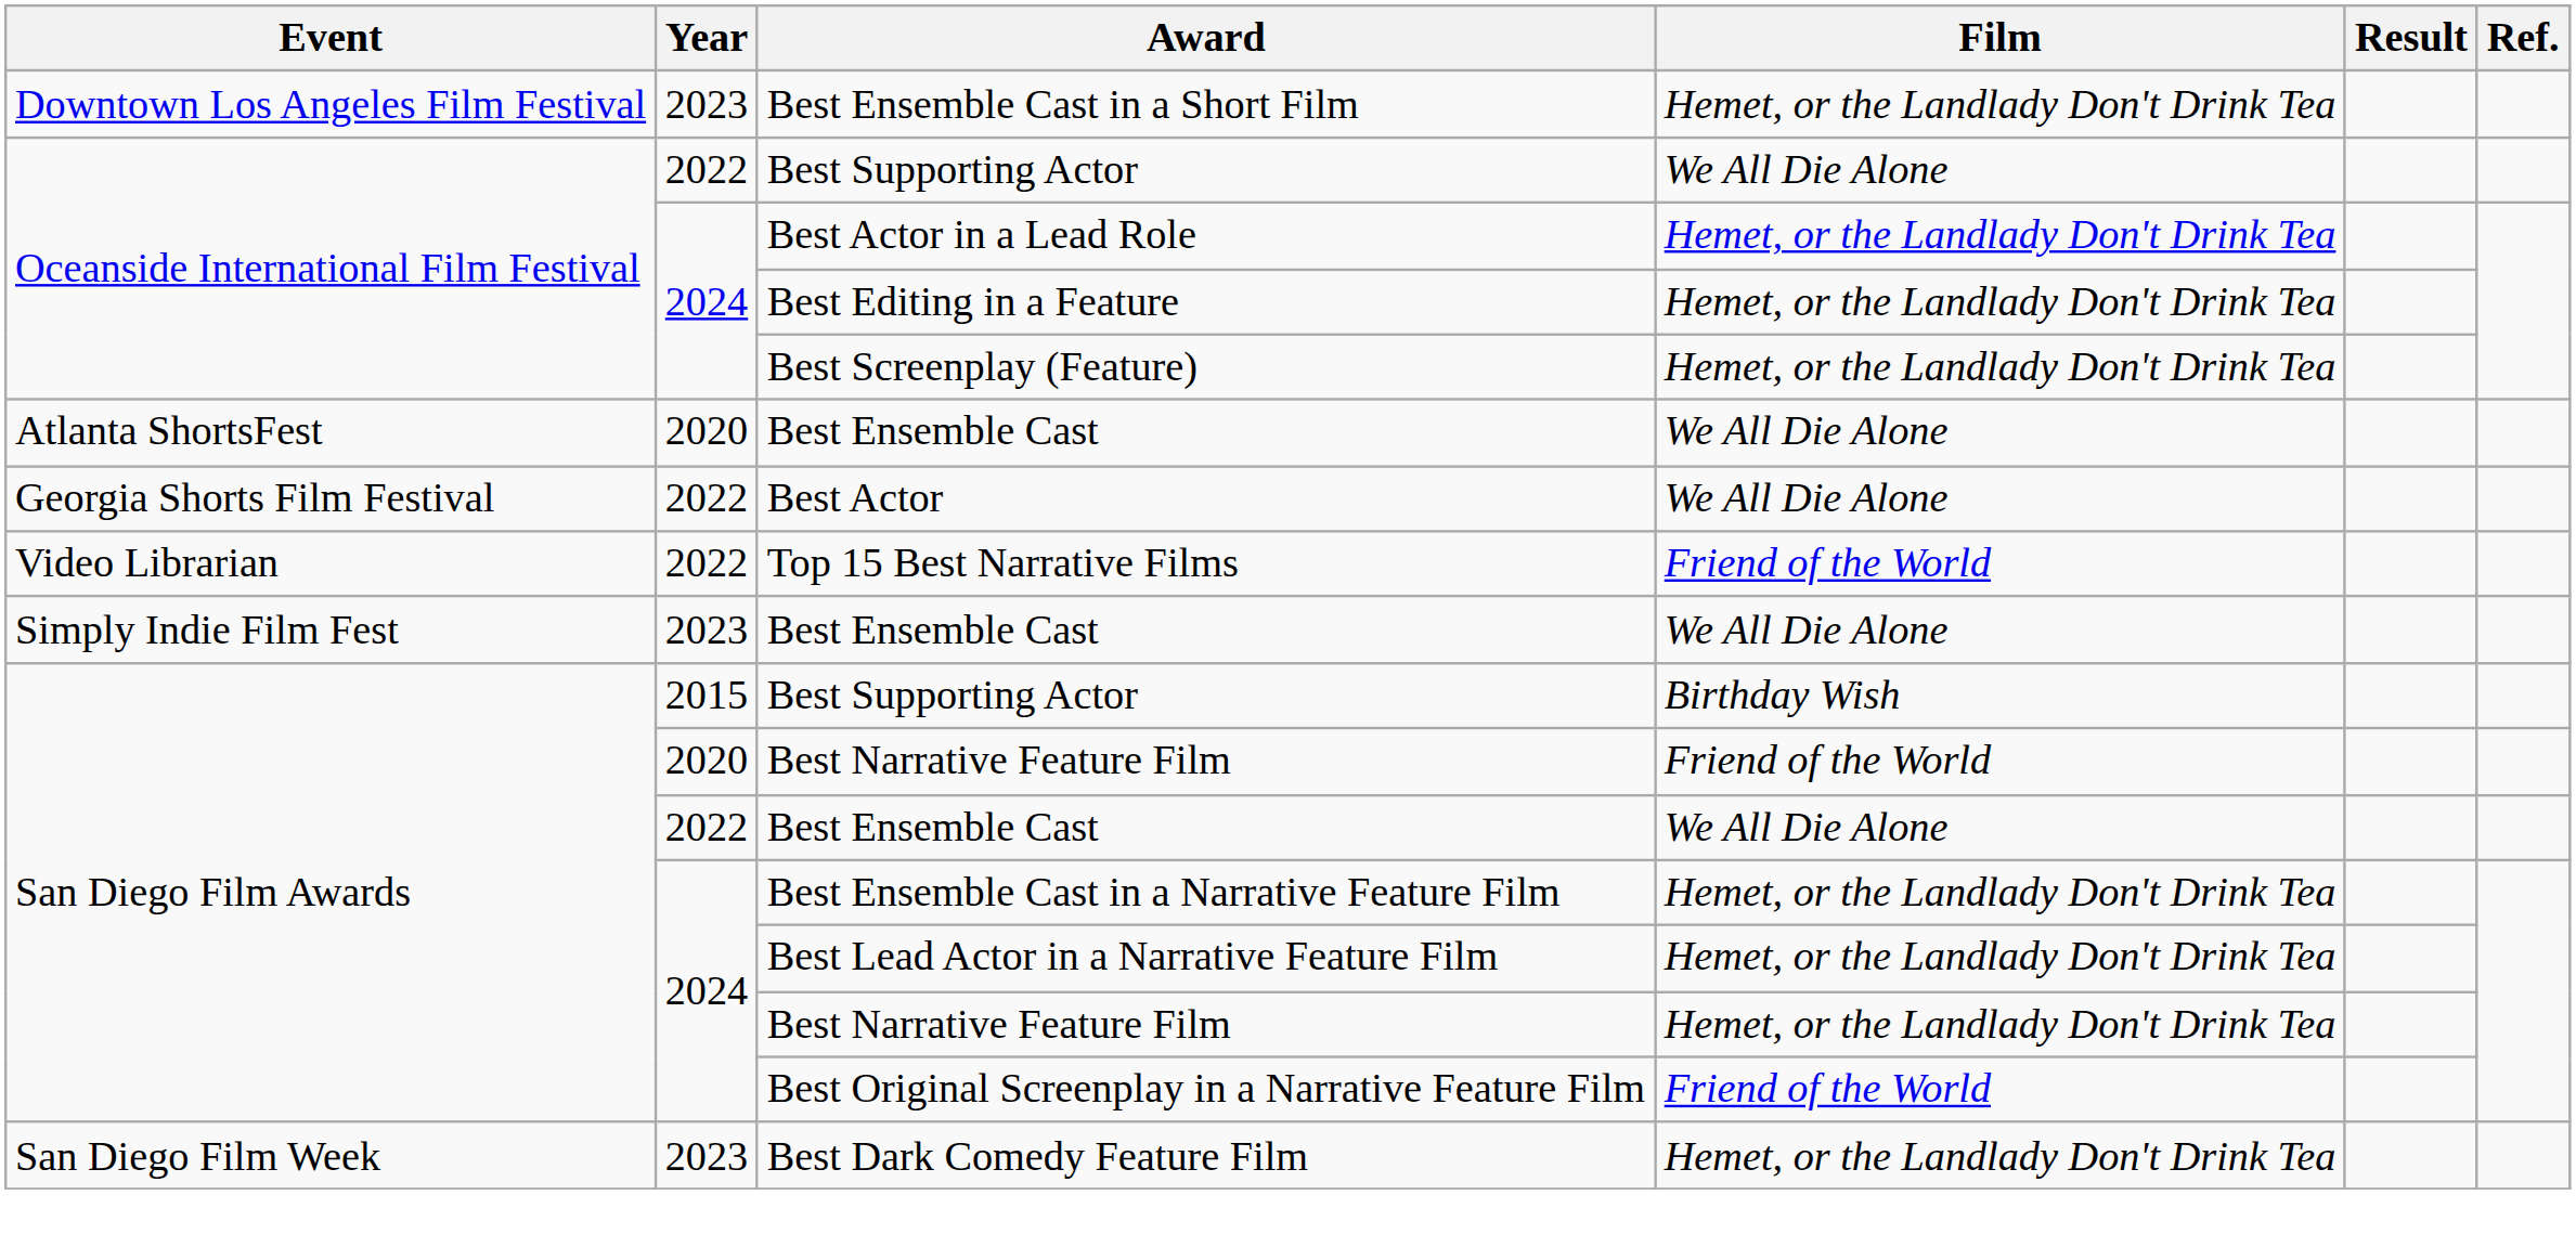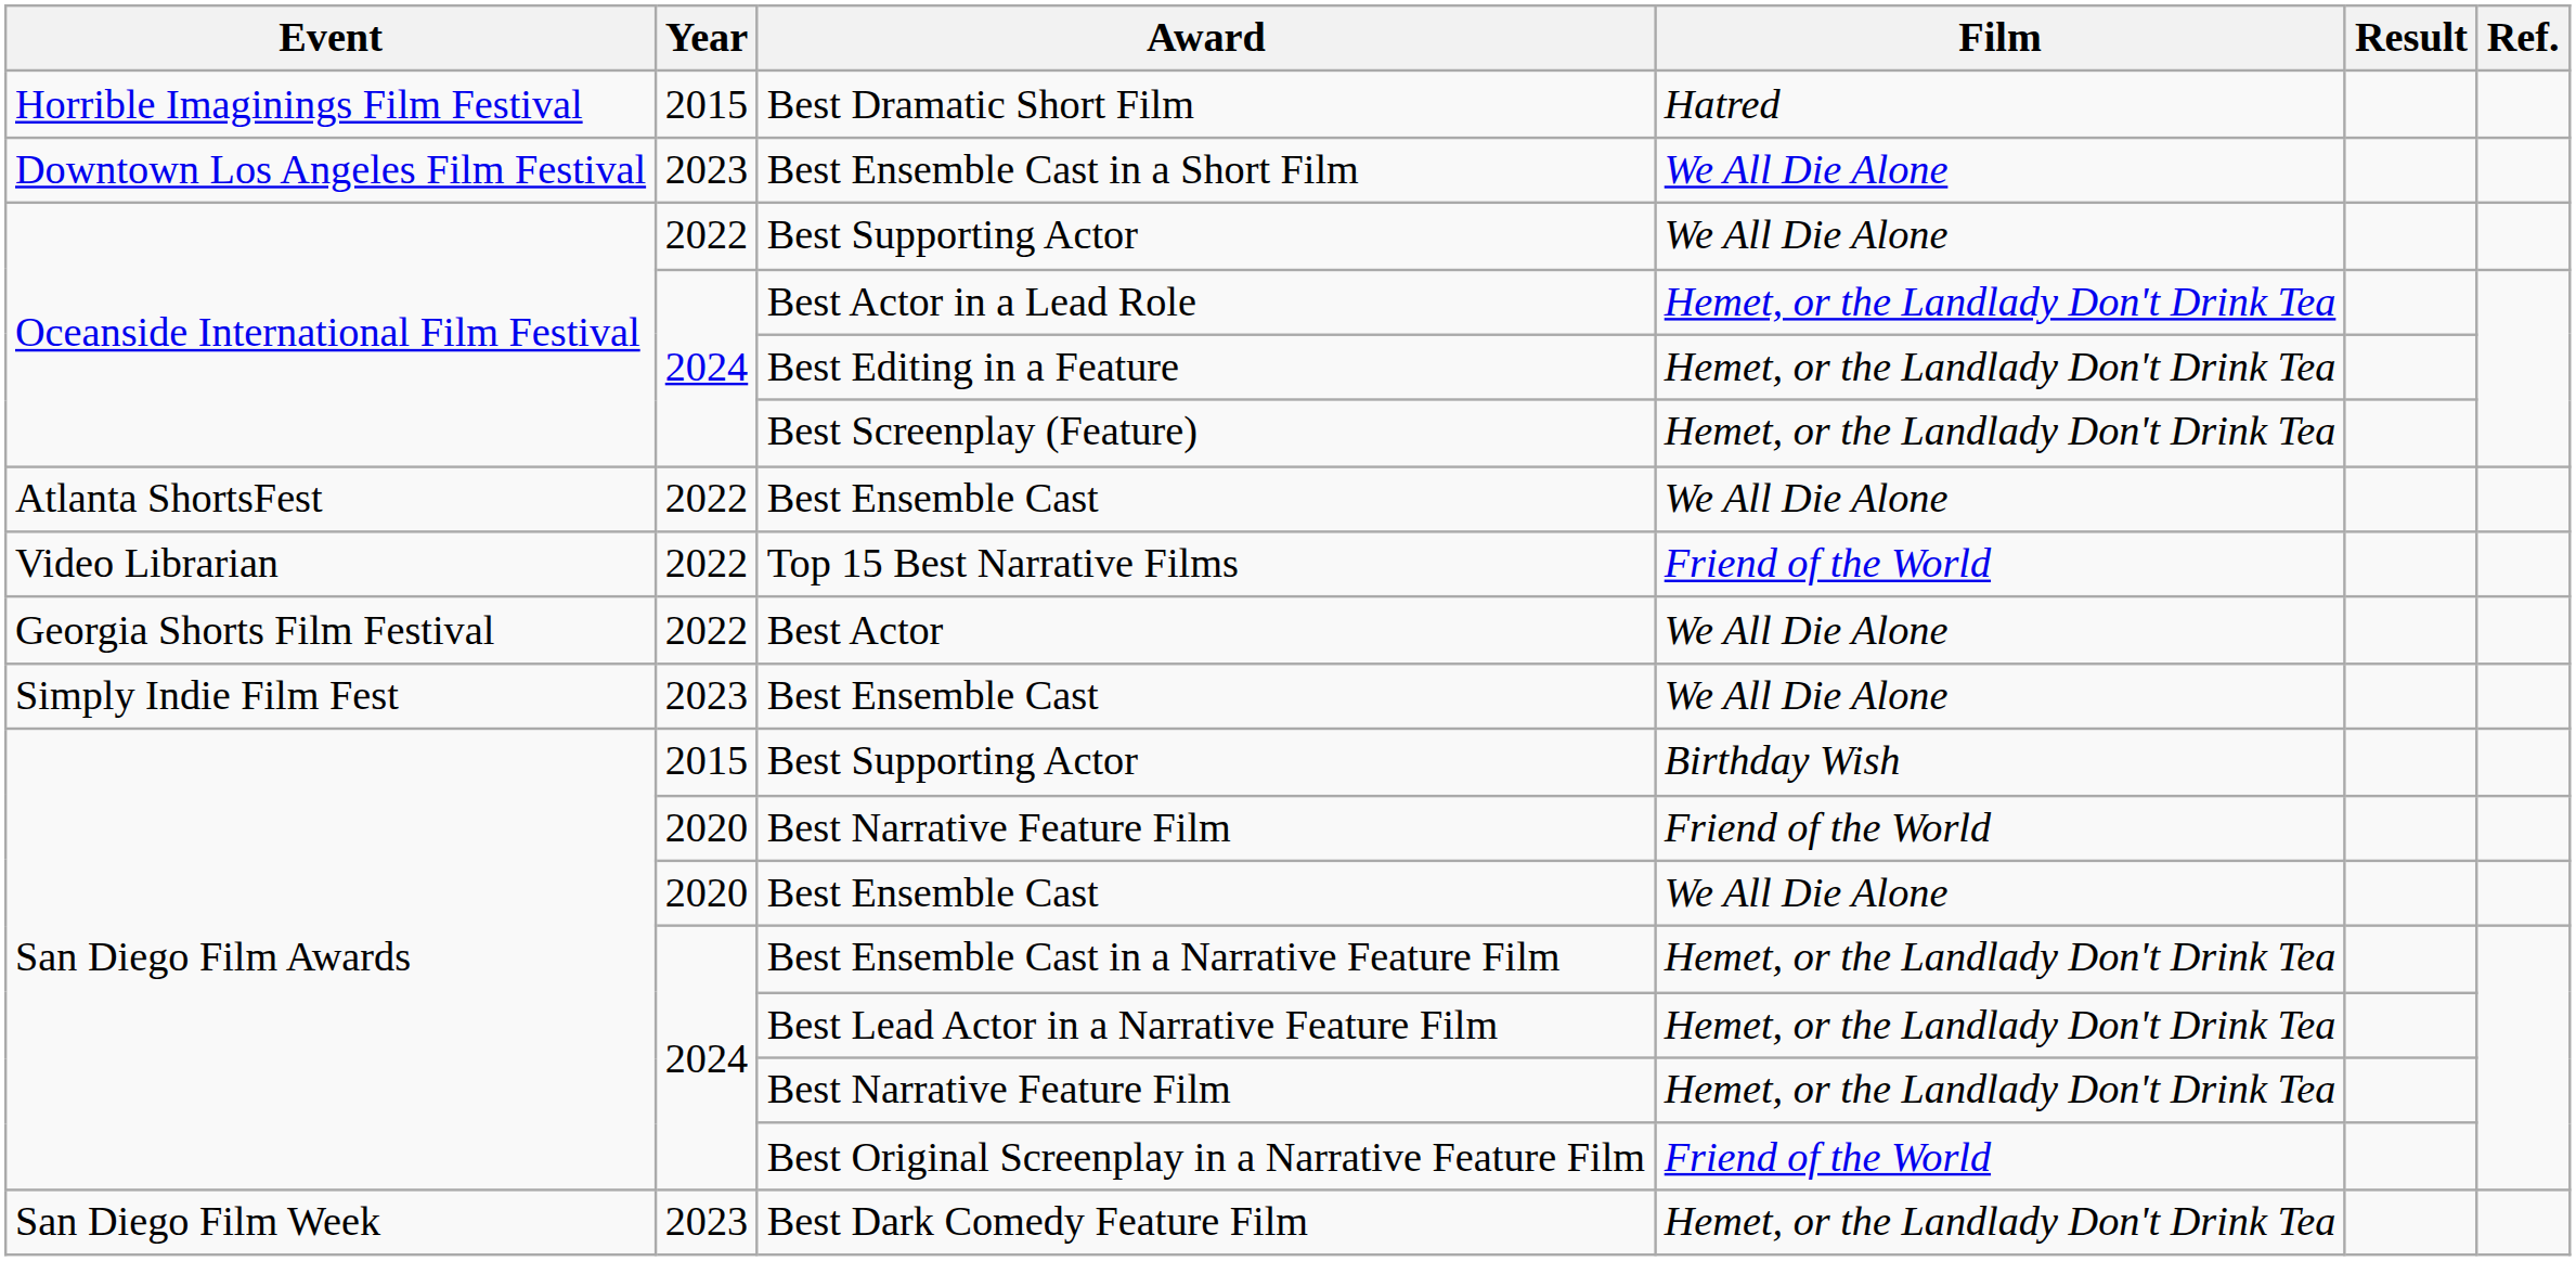 <table class="wikitable">
 <tr>
 <th>Event</th>
 <th>Year</th>
 <th>Award</th>
 <th>Film</th>
 <th>Result</th>
 <th>Ref.</th>
 </tr>
 <tr>
+<td><a href='#'>Horrible Imaginings Film Festival</a></td>
+<td>2015</td>
+<td>Best Dramatic Short Film</td>
+<td><em>Hatred</em></td>
+<td></td>
+<td></td>
+</tr>
+<tr>
 <td><a href='#'>Downtown Los Angeles Film Festival</a></td>
 <td>2023</td>
 <td>Best Ensemble Cast in a Short Film</td>
-<td><em>Hemet, or the Landlady Don't Drink Tea</em></td>
+<td><em><a href='#'>We All Die Alone</a></em></td>
 <td></td>
 <td></td>
 </tr>
 <tr>
 <td rowspan="4"><a href='#'>Oceanside International Film Festival</a></td>
 <td>2022</td>
 <td>Best Supporting Actor</td>
 <td><em>We All Die Alone</em></td>
 <td></td>
 <td></td>
 </tr>
 <tr>
 <td rowspan="3"><a href='#'>2024</a></td>
 <td>Best Actor in a Lead Role</td>
 <td><em><a href='#'>Hemet, or the Landlady Don't Drink Tea</a></em></td>
 <td></td>
 <td rowspan="3"></td>
 </tr>
 <tr>
 <td>Best Editing in a Feature</td>
 <td><em>Hemet, or the Landlady Don't Drink Tea</em></td>
 <td></td>
 </tr>
 <tr>
 <td>Best Screenplay (Feature)</td>
 <td><em>Hemet, or the Landlady Don't Drink Tea</em></td>
 <td></td>
 </tr>
 <tr>
 <td>Atlanta ShortsFest</td>
-<td>2020</td>
+<td>2022</td>
 <td>Best Ensemble Cast</td>
-<td><em>We All Die Alone</em></td>
-<td></td>
-<td></td>
-</tr>
-<tr>
-<td>Georgia Shorts Film Festival</td>
-<td>2022</td>
-<td>Best Actor</td>
 <td><em>We All Die Alone</em></td>
 <td></td>
 <td></td>
 </tr>
 <tr>
 <td>Video Librarian</td>
 <td>2022</td>
 <td>Top 15 Best Narrative Films</td>
 <td><em><a href='#'>Friend of the World</a></em></td>
+<td></td>
+<td></td>
+</tr>
+<tr>
+<td>Georgia Shorts Film Festival</td>
+<td>2022</td>
+<td>Best Actor</td>
+<td><em>We All Die Alone</em></td>
 <td></td>
 <td></td>
 </tr>
 <tr>
 <td>Simply Indie Film Fest</td>
 <td>2023</td>
 <td>Best Ensemble Cast</td>
 <td><em>We All Die Alone</em></td>
 <td></td>
 <td></td>
 </tr>
 <tr>
 <td rowspan="7">San Diego Film Awards</td>
 <td>2015</td>
 <td>Best Supporting Actor</td>
 <td><em>Birthday Wish</em></td>
 <td></td>
 <td></td>
 </tr>
 <tr>
 <td>2020</td>
 <td>Best Narrative Feature Film</td>
 <td><em>Friend of the World</em></td>
 <td></td>
 <td></td>
 </tr>
 <tr>
-<td>2022</td>
+<td>2020</td>
 <td>Best Ensemble Cast</td>
 <td><em>We All Die Alone</em></td>
 <td></td>
 <td></td>
 </tr>
 <tr>
 <td rowspan="4">2024</td>
 <td>Best Ensemble Cast in a Narrative Feature Film</td>
 <td><em>Hemet, or the Landlady Don't Drink Tea</em></td>
 <td></td>
 <td rowspan="4"></td>
 </tr>
 <tr>
 <td>Best Lead Actor in a Narrative Feature Film</td>
 <td><em>Hemet, or the Landlady Don't Drink Tea</em></td>
 <td></td>
 </tr>
 <tr>
 <td>Best Narrative Feature Film</td>
 <td><em>Hemet, or the Landlady Don't Drink Tea</em></td>
 <td></td>
 </tr>
 <tr>
 <td>Best Original Screenplay in a Narrative Feature Film</td>
 <td><em><a href='#'>Friend of the World</a></em></td>
 <td></td>
 </tr>
 <tr>
 <td>San Diego Film Week</td>
 <td>2023</td>
 <td>Best Dark Comedy Feature Film</td>
 <td><em>Hemet, or the Landlady Don't Drink Tea</em></td>
 <td></td>
 <td></td>
 </tr>
 </table>
